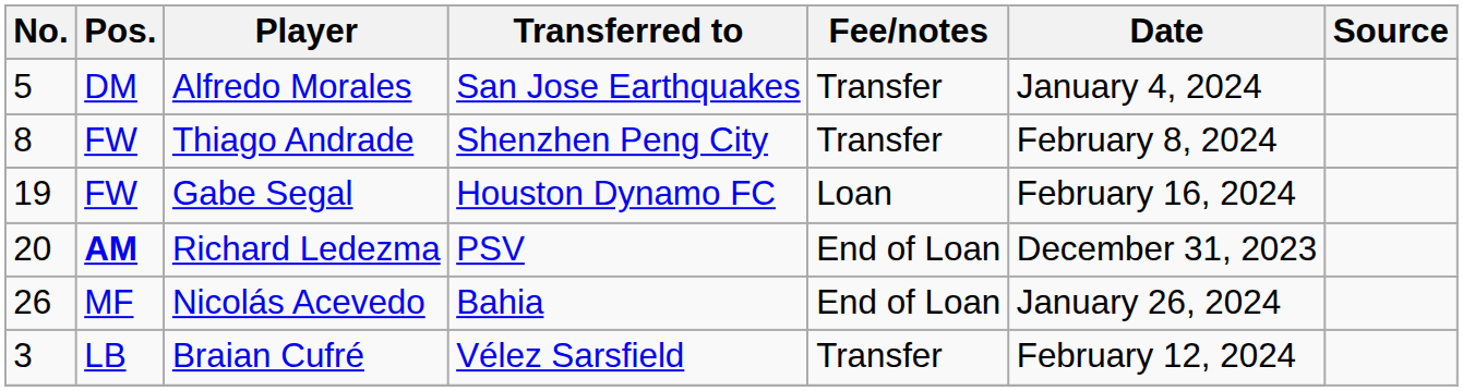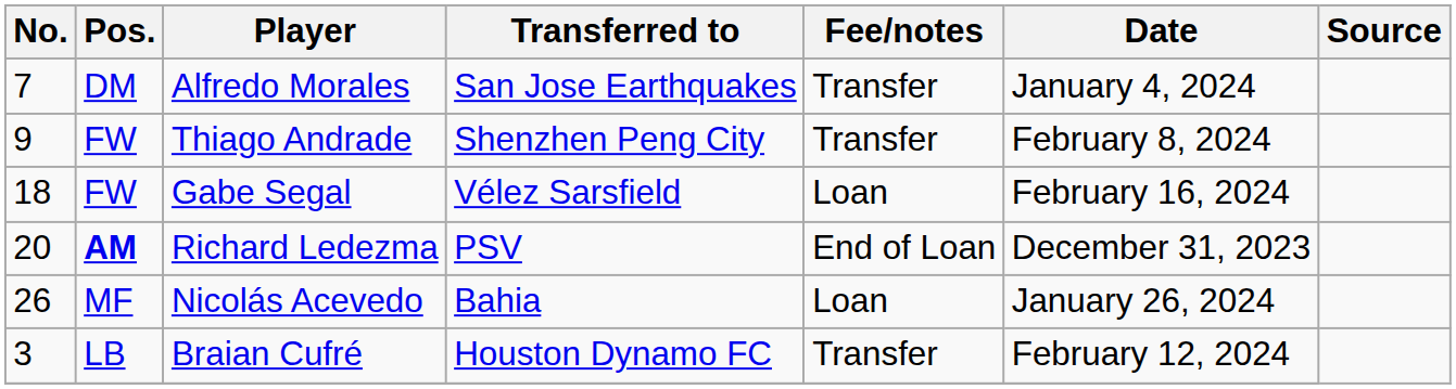 <table class="wikitable sortable">
 <tr>
 <th>No.</th>
 <th>Pos.</th>
 <th>Player</th>
 <th>Transferred to</th>
 <th>Fee/notes</th>
 <th>Date</th>
 <th>Source</th>
 </tr>
 <tr>
-<td>5</td>
+<td>7</td>
 <td><a href='#'>DM</a></td>
 <td> <a href='#'>Alfredo Morales</a></td>
 <td> <a href='#'>San Jose Earthquakes</a></td>
 <td>Transfer</td>
 <td>January 4, 2024</td>
 </tr>
 <tr>
-<td>8</td>
+<td>9</td>
 <td><a href='#'>FW</a></td>
 <td> <a href='#'>Thiago Andrade</a></td>
 <td> <a href='#'>Shenzhen Peng City</a></td>
 <td>Transfer</td>
 <td>February 8, 2024</td>
 <td></td>
 </tr>
 <tr>
-<td>19</td>
+<td>18</td>
 <td><a href='#'>FW</a></td>
 <td> <a href='#'>Gabe Segal</a></td>
-<td> <a href='#'>Houston Dynamo FC</a></td>
+<td> <a href='#'>Vélez Sarsfield</a></td>
 <td>Loan</td>
 <td>February 16, 2024</td>
 <td></td>
 </tr>
 <tr>
 <td>20</td>
 <td><strong><a href='#'>AM</a></strong></td>
 <td> <a href='#'>Richard Ledezma</a></td>
 <td> <a href='#'>PSV</a></td>
 <td>End of Loan</td>
 <td>December 31, 2023</td>
 </tr>
 <tr>
 <td>26</td>
 <td><a href='#'>MF</a></td>
 <td> <a href='#'>Nicolás Acevedo</a></td>
 <td> <a href='#'>Bahia</a></td>
-<td>End of Loan</td>
+<td>Loan</td>
 <td>January 26, 2024</td>
 <td></td>
 </tr>
 <tr>
 <td>3</td>
 <td><a href='#'>LB</a></td>
 <td> <a href='#'>Braian Cufré</a></td>
-<td> <a href='#'>Vélez Sarsfield</a></td>
+<td> <a href='#'>Houston Dynamo FC</a></td>
 <td>Transfer</td>
 <td>February 12, 2024</td>
 </tr>
 <tr>
 </tr>
 </table>
